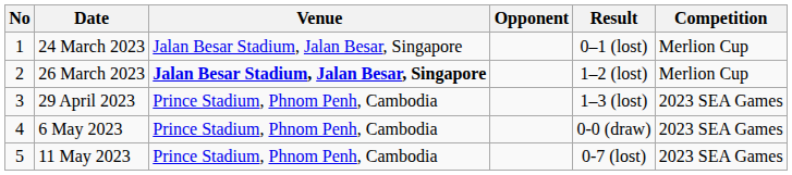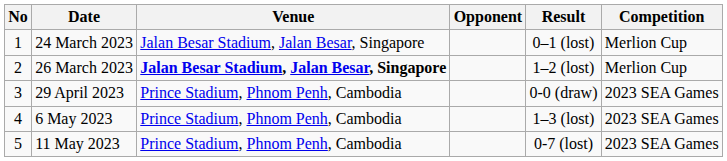 <table class="wikitable">
 <tr>
 <th>No</th>
 <th>Date</th>
 <th>Venue</th>
 <th>Opponent</th>
 <th>Result</th>
 <th>Competition</th>
 </tr>
 <tr>
 <td align=center>1</td>
 <td>24 March 2023</td>
 <td><a href='#'>Jalan Besar Stadium</a>, <a href='#'>Jalan Besar</a>, Singapore</td>
 <td></td>
 <td align="center">0–1 (lost)</td>
 <td>Merlion Cup</td>
 </tr>
 <tr>
 <td align=center>2</td>
 <td>26 March 2023</td>
 <td><strong><a href='#'>Jalan Besar Stadium</a>, <a href='#'>Jalan Besar</a>, Singapore</strong></td>
 <td></td>
 <td align="center">1–2 (lost)</td>
 <td>Merlion Cup</td>
 </tr>
 <tr>
 <td align=center>3</td>
 <td>29 April 2023</td>
 <td><a href='#'>Prince Stadium</a>, <a href='#'>Phnom Penh</a>, Cambodia</td>
 <td></td>
-<td align="center">1–3 (lost)</td>
+<td align="center">0-0 (draw)</td>
 <td>2023 SEA Games</td>
 </tr>
 <tr>
 <td align=center>4</td>
 <td>6 May 2023</td>
 <td><a href='#'>Prince Stadium</a>, <a href='#'>Phnom Penh</a>, Cambodia</td>
 <td></td>
-<td align="center">0-0 (draw)</td>
+<td align="center">1–3 (lost)</td>
 <td>2023 SEA Games</td>
 </tr>
 <tr>
 <td align=center>5</td>
 <td>11 May 2023</td>
 <td><a href='#'>Prince Stadium</a>, <a href='#'>Phnom Penh</a>, Cambodia</td>
 <td></td>
 <td align="center">0-7 (lost)</td>
 <td>2023 SEA Games</td>
 </tr>
 <tr>
 </tr>
 </table>
